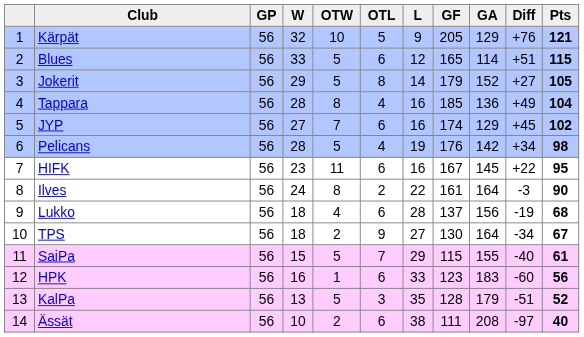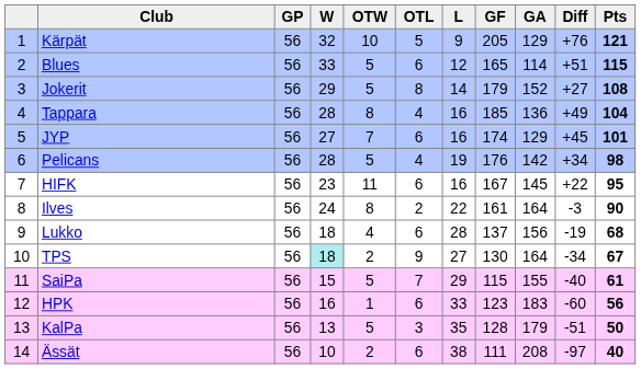 <table cellpadding="3" cellspacing="0" border="1" style="font-size: 95%; text-align: center; border: gray solid 1px; border-collapse: collapse;" width="50%">
 <tr bgcolor=#efefef>
 <th width="20"></th>
 <th width="185">Club</th>
 <th width="20">GP</th>
 <th width="20">W</th>
 <th width="20">OTW</th>
 <th width="20">OTL</th>
 <th width="20">L</th>
 <th width="20">GF</th>
 <th width="20">GA</th>
 <th width="20">Diff</th>
 <th width="20">Pts</th>
 </tr>
 <tr bgcolor="B2C6FF">
 <td>1</td>
 <td align="left"><a href='#'>Kärpät</a></td>
 <td>56</td>
 <td>32</td>
 <td>10</td>
 <td>5</td>
 <td>9</td>
 <td>205</td>
 <td>129</td>
 <td>+76</td>
 <td><strong>121</strong></td>
 </tr>
 <tr bgcolor="B2C6FF">
 <td>2</td>
 <td align="left"><a href='#'>Blues</a></td>
 <td>56</td>
 <td>33</td>
 <td>5</td>
 <td>6</td>
 <td>12</td>
 <td>165</td>
 <td>114</td>
 <td>+51</td>
 <td><strong>115</strong></td>
 </tr>
 <tr bgcolor="B2C6FF">
 <td>3</td>
 <td align="left"><a href='#'>Jokerit</a></td>
 <td>56</td>
 <td>29</td>
 <td>5</td>
 <td>8</td>
 <td>14</td>
 <td>179</td>
 <td>152</td>
 <td>+27</td>
-<td><strong>105</strong></td>
+<td><strong>108</strong></td>
 </tr>
 <tr bgcolor="B2C6FF">
 <td>4</td>
 <td align="left"><a href='#'>Tappara</a></td>
 <td>56</td>
 <td>28</td>
 <td>8</td>
 <td>4</td>
 <td>16</td>
 <td>185</td>
 <td>136</td>
 <td>+49</td>
 <td><strong>104</strong></td>
 </tr>
 <tr bgcolor="B2C6FF">
 <td>5</td>
 <td align="left"><a href='#'>JYP</a></td>
 <td>56</td>
 <td>27</td>
 <td>7</td>
 <td>6</td>
 <td>16</td>
 <td>174</td>
 <td>129</td>
 <td>+45</td>
-<td><strong>102</strong></td>
+<td><strong>101</strong></td>
 </tr>
 <tr bgcolor="B2C6FF">
 <td>6</td>
 <td align="left"><a href='#'>Pelicans</a></td>
 <td>56</td>
 <td>28</td>
 <td>5</td>
 <td>4</td>
 <td>19</td>
 <td>176</td>
 <td>142</td>
 <td>+34</td>
 <td><strong>98</strong></td>
 </tr>
 <tr>
 <td>7</td>
 <td align="left"><a href='#'>HIFK</a></td>
 <td>56</td>
 <td>23</td>
 <td>11</td>
 <td>6</td>
 <td>16</td>
 <td>167</td>
 <td>145</td>
 <td>+22</td>
 <td><strong>95</strong></td>
 </tr>
 <tr>
 <td>8</td>
 <td align="left"><a href='#'>Ilves</a></td>
 <td>56</td>
 <td>24</td>
 <td>8</td>
 <td>2</td>
 <td>22</td>
 <td>161</td>
 <td>164</td>
 <td>-3</td>
 <td><strong>90</strong></td>
 </tr>
 <tr>
 <td>9</td>
 <td align="left"><a href='#'>Lukko</a></td>
 <td>56</td>
 <td>18</td>
 <td>4</td>
 <td>6</td>
 <td>28</td>
 <td>137</td>
 <td>156</td>
 <td>-19</td>
 <td><strong>68</strong></td>
 </tr>
 <tr>
 <td>10</td>
 <td align="left"><a href='#'>TPS</a></td>
 <td>56</td>
-<td>18</td>
+<td style="background: paleturquoise;">18</td>
 <td>2</td>
 <td>9</td>
 <td>27</td>
 <td>130</td>
 <td>164</td>
 <td>-34</td>
 <td><strong>67</strong></td>
 </tr>
 <tr bgcolor=ffccff>
 <td>11</td>
 <td align="left"><a href='#'>SaiPa</a></td>
 <td>56</td>
 <td>15</td>
 <td>5</td>
 <td>7</td>
 <td>29</td>
 <td>115</td>
 <td>155</td>
 <td>-40</td>
 <td><strong>61</strong></td>
 </tr>
 <tr bgcolor=ffccff>
 <td>12</td>
 <td align="left"><a href='#'>HPK</a></td>
 <td>56</td>
 <td>16</td>
 <td>1</td>
 <td>6</td>
 <td>33</td>
 <td>123</td>
 <td>183</td>
 <td>-60</td>
 <td><strong>56</strong></td>
 </tr>
 <tr bgcolor=ffccff>
 <td>13</td>
 <td align="left"><a href='#'>KalPa</a></td>
 <td>56</td>
 <td>13</td>
 <td>5</td>
 <td>3</td>
 <td>35</td>
 <td>128</td>
 <td>179</td>
 <td>-51</td>
-<td><strong>52</strong></td>
+<td><strong>50</strong></td>
 </tr>
 <tr bgcolor=ffccff>
 <td>14</td>
 <td align="left"><a href='#'>Ässät</a></td>
 <td>56</td>
 <td>10</td>
 <td>2</td>
 <td>6</td>
 <td>38</td>
 <td>111</td>
 <td>208</td>
 <td>-97</td>
 <td><strong>40</strong></td>
 </tr>
 </table>
